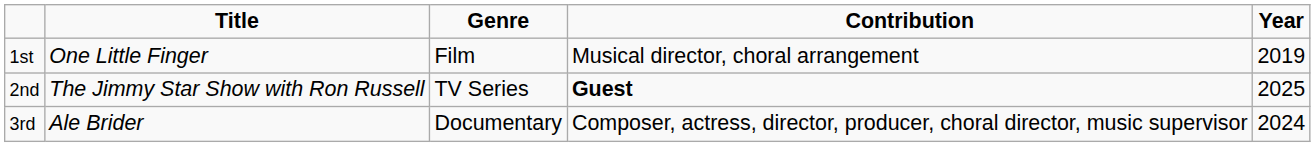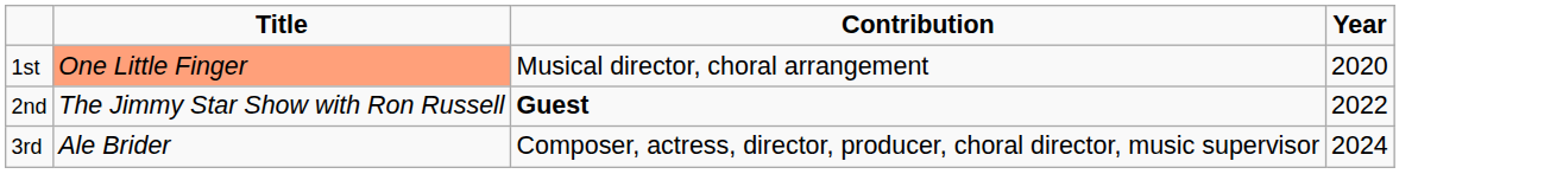 <table class="wikitable">
 <tr align="center">
 <td></td>
 <td><strong>Title</strong></td>
-<td><strong>Genre</strong></td>
 <td><strong>Contribution</strong></td>
 <td><strong>Year</strong></td>
 </tr>
 <tr>
 <td><small>1st</small></td>
-<td><em>One Little Finger</em></td>
-<td>Film</td>
+<td style="background: lightsalmon;"><em>One Little Finger</em></td>
 <td>Musical director, choral arrangement</td>
-<td>2019</td>
+<td>2020</td>
 </tr>
 <tr>
 <td><small>2nd</small></td>
 <td><em>The Jimmy Star Show with Ron Russell</em></td>
-<td>TV Series</td>
 <td><strong>Guest</strong></td>
-<td>2025</td>
+<td>2022</td>
 </tr>
 <tr>
 <td><small>3rd</small></td>
 <td><em>Ale Brider</em></td>
-<td>Documentary</td>
 <td>Composer, actress, director, producer, choral director, music supervisor</td>
 <td>2024</td>
 </tr>
 </table>
